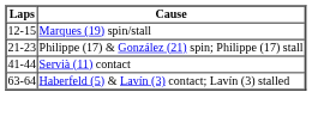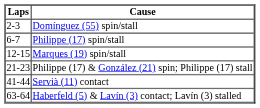 <table border=2 cellspacing=0>
 <tr>
 <th>Laps</th>
 <th>Cause</th>
+</tr>
+<tr>
+<td>2-3</td>
+<td><a href='#'>Domínguez (55)</a> spin/stall</td>
+</tr>
+<tr>
+<td>6-7</td>
+<td><a href='#'>Philippe (17)</a> spin/stall</td>
 </tr>
 <tr>
 <td>12-15</td>
 <td><a href='#'>Marques (19)</a> spin/stall</td>
 </tr>
 <tr>
 <td>21-23</td>
 <td>Philippe (17) & <a href='#'>González (21)</a> spin; Philippe (17) stall</td>
 </tr>
 <tr>
 <td>41-44</td>
 <td><a href='#'>Servià (11)</a> contact</td>
 </tr>
 <tr>
 <td>63-64</td>
 <td><a href='#'>Haberfeld (5)</a> & <a href='#'>Lavín (3)</a> contact; Lavín (3) stalled</td>
 </tr>
 </table>
